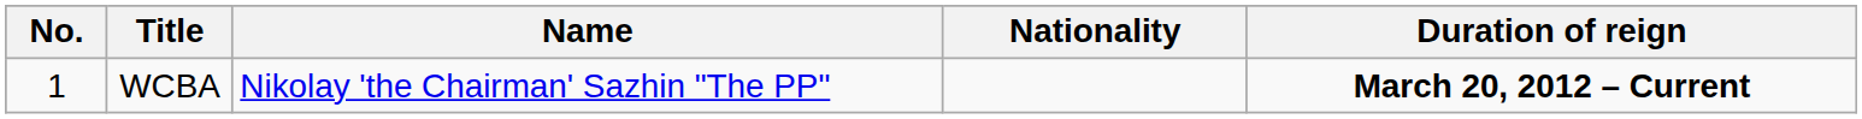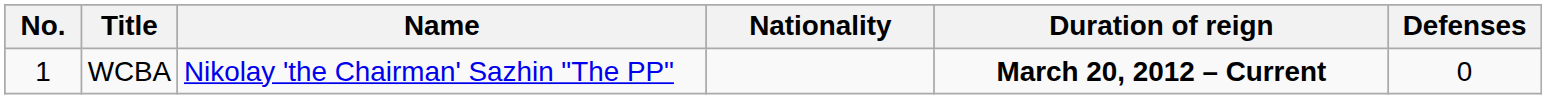 <table class="wikitable" width=100%>
 <tr>
 <th width=5%>No.</th>
 <th width=5%>Title</th>
 <th width=35%>Name</th>
 <th width=15%>Nationality</th>
 <th width=30%>Duration of reign</th>
+<th width=10%>Defenses</th>
 </tr>
 <tr align=center>
 <td>1</td>
 <td>WCBA</td>
 <td align=left><a href='#'>Nikolay 'the Chairman' Sazhin "The PP"</a></td>
 <td align=left></td>
 <td><strong>March 20, 2012 – Current</strong></td>
+<td>0</td>
 </tr>
 </table>
